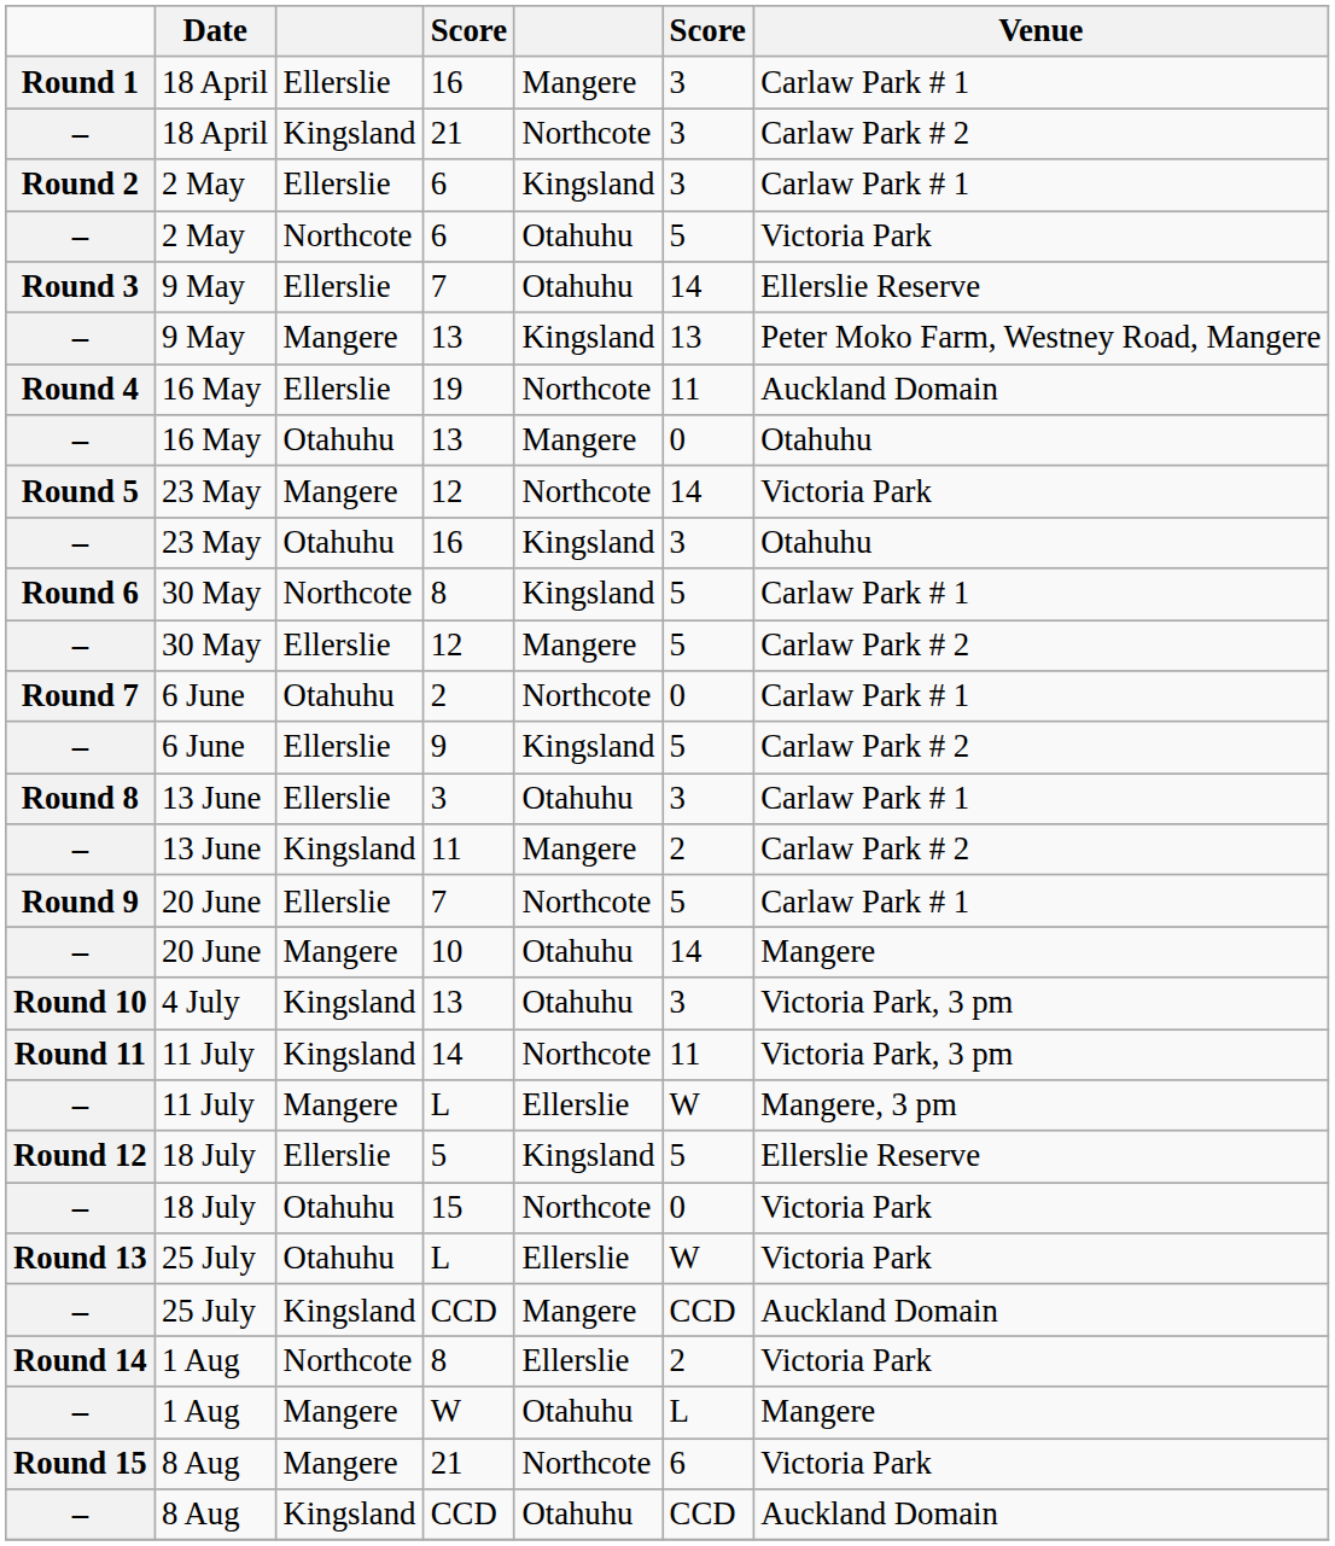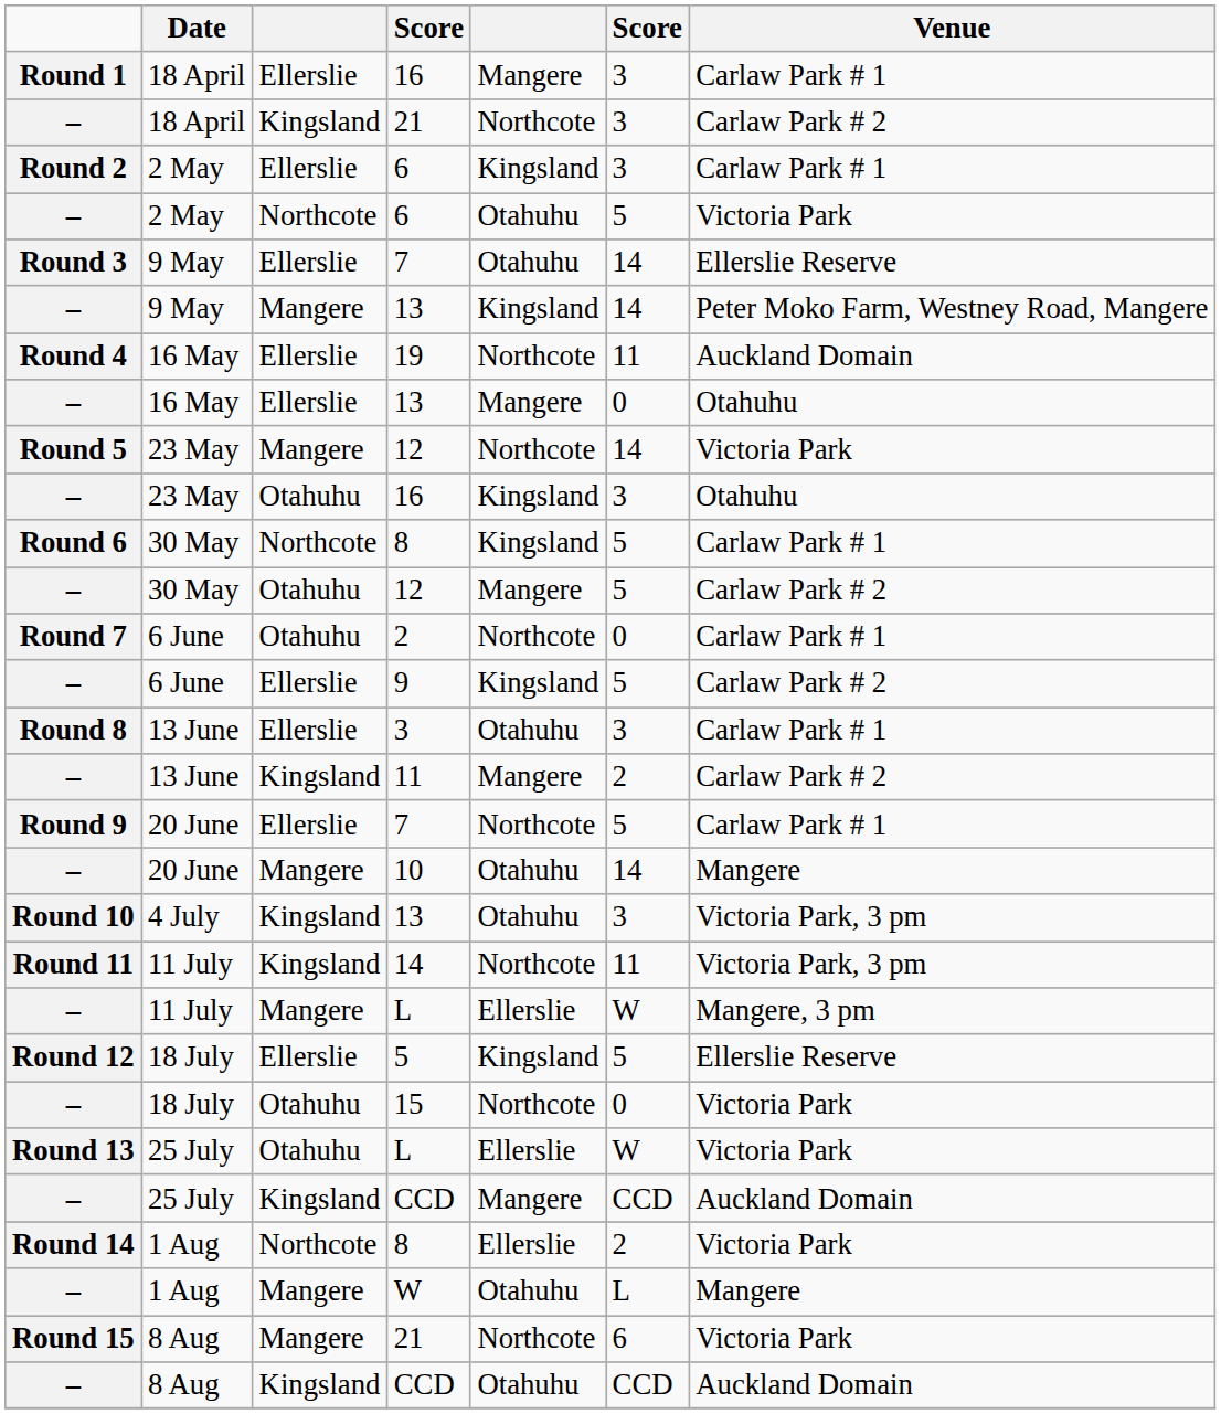 <table class="wikitable mw-collapsible">
 <tr>
 <td></td>
 <th scope="col">Date</th>
 <th scope="col"></th>
 <th scope="col">Score</th>
 <th scope="col"></th>
 <th scope="col">Score</th>
 <th scope="col">Venue</th>
 </tr>
 <tr>
 <th scope="row">Round 1</th>
 <td>18 April </td>
 <td>Ellerslie</td>
 <td>16</td>
 <td>Mangere</td>
 <td>3</td>
 <td>Carlaw Park # 1</td>
 </tr>
 <tr>
 <th scope="row">–</th>
 <td>18 April</td>
 <td>Kingsland</td>
 <td>21</td>
 <td>Northcote</td>
 <td>3</td>
 <td>Carlaw Park # 2</td>
 </tr>
 <tr>
 <th scope="row">Round 2</th>
 <td>2 May </td>
 <td>Ellerslie</td>
 <td>6</td>
 <td>Kingsland</td>
 <td>3</td>
 <td>Carlaw Park # 1</td>
 </tr>
 <tr>
 <th scope="row">–</th>
 <td>2 May</td>
 <td>Northcote</td>
 <td>6</td>
 <td>Otahuhu</td>
 <td>5</td>
 <td>Victoria Park</td>
 </tr>
 <tr>
 <th scope="row">Round 3</th>
 <td>9 May </td>
 <td>Ellerslie</td>
 <td>7</td>
 <td>Otahuhu</td>
 <td>14</td>
 <td>Ellerslie Reserve</td>
 </tr>
 <tr>
 <th scope="row">–</th>
 <td>9 May</td>
 <td>Mangere</td>
 <td>13</td>
 <td>Kingsland</td>
-<td>13</td>
+<td>14</td>
 <td>Peter Moko Farm, Westney Road, Mangere</td>
 </tr>
 <tr>
 <th scope="row">Round 4</th>
 <td>16 May </td>
 <td>Ellerslie</td>
 <td>19</td>
 <td>Northcote</td>
 <td>11</td>
 <td>Auckland Domain</td>
 </tr>
 <tr>
 <th scope="row">–</th>
 <td>16 May</td>
-<td>Otahuhu</td>
+<td>Ellerslie</td>
 <td>13</td>
 <td>Mangere</td>
 <td>0</td>
 <td>Otahuhu</td>
 </tr>
 <tr>
 <th scope="row">Round 5</th>
 <td>23 May </td>
 <td>Mangere</td>
 <td>12</td>
 <td>Northcote</td>
 <td>14</td>
 <td>Victoria Park</td>
 </tr>
 <tr>
 <th scope="row">–</th>
 <td>23 May</td>
 <td>Otahuhu</td>
 <td>16</td>
 <td>Kingsland</td>
 <td>3</td>
 <td>Otahuhu</td>
 </tr>
 <tr>
 <th scope="row">Round 6</th>
 <td>30 May </td>
 <td>Northcote</td>
 <td>8</td>
 <td>Kingsland</td>
 <td>5</td>
 <td>Carlaw Park # 1</td>
 </tr>
 <tr>
 <th scope="row">–</th>
 <td>30 May</td>
-<td>Ellerslie</td>
+<td>Otahuhu</td>
 <td>12</td>
 <td>Mangere</td>
 <td>5</td>
 <td>Carlaw Park # 2</td>
 </tr>
 <tr>
 <th scope="row">Round 7</th>
 <td>6 June </td>
 <td>Otahuhu</td>
 <td>2</td>
 <td>Northcote</td>
 <td>0</td>
 <td>Carlaw Park # 1</td>
 </tr>
 <tr>
 <th scope="row">–</th>
 <td>6 June</td>
 <td>Ellerslie</td>
 <td>9</td>
 <td>Kingsland</td>
 <td>5</td>
 <td>Carlaw Park # 2</td>
 </tr>
 <tr>
 <th scope="row">Round 8</th>
 <td>13 June </td>
 <td>Ellerslie</td>
 <td>3</td>
 <td>Otahuhu</td>
 <td>3</td>
 <td>Carlaw Park # 1</td>
 </tr>
 <tr>
 <th scope="row">–</th>
 <td>13 June</td>
 <td>Kingsland</td>
 <td>11</td>
 <td>Mangere</td>
 <td>2</td>
 <td>Carlaw Park # 2</td>
 </tr>
 <tr>
 <th scope="row">Round 9</th>
 <td>20 June </td>
 <td>Ellerslie</td>
 <td>7</td>
 <td>Northcote</td>
 <td>5</td>
 <td>Carlaw Park # 1</td>
 </tr>
 <tr>
 <th scope="row">–</th>
 <td>20 June</td>
 <td>Mangere</td>
 <td>10</td>
 <td>Otahuhu</td>
 <td>14</td>
 <td>Mangere</td>
 </tr>
 <tr>
 <th scope="row">Round 10</th>
 <td>4 July </td>
 <td>Kingsland</td>
 <td>13</td>
 <td>Otahuhu</td>
 <td>3</td>
 <td>Victoria Park, 3 pm</td>
 </tr>
 <tr>
 <th scope="row">Round 11</th>
 <td>11 July </td>
 <td>Kingsland</td>
 <td>14</td>
 <td>Northcote</td>
 <td>11</td>
 <td>Victoria Park, 3 pm</td>
 </tr>
 <tr>
 <th scope="row">–</th>
 <td>11 July</td>
 <td>Mangere</td>
 <td>L</td>
 <td>Ellerslie</td>
 <td>W</td>
 <td>Mangere, 3 pm</td>
 </tr>
 <tr>
 <th scope="row">Round 12</th>
 <td>18 July </td>
 <td>Ellerslie</td>
 <td>5</td>
 <td>Kingsland</td>
 <td>5</td>
 <td>Ellerslie Reserve</td>
 </tr>
 <tr>
 <th scope="row">–</th>
 <td>18 July</td>
 <td>Otahuhu</td>
 <td>15</td>
 <td>Northcote</td>
 <td>0</td>
 <td>Victoria Park</td>
 </tr>
 <tr>
 <th scope="row">Round 13</th>
 <td>25 July</td>
 <td>Otahuhu</td>
 <td>L</td>
 <td>Ellerslie</td>
 <td>W</td>
 <td>Victoria Park</td>
 </tr>
 <tr>
 <th scope="row">–</th>
 <td>25 July</td>
 <td>Kingsland</td>
 <td>CCD</td>
 <td>Mangere</td>
 <td>CCD</td>
 <td>Auckland Domain</td>
 </tr>
 <tr>
 <th scope="row">Round 14</th>
 <td>1 Aug </td>
 <td>Northcote</td>
 <td>8</td>
 <td>Ellerslie</td>
 <td>2</td>
 <td>Victoria Park</td>
 </tr>
 <tr>
 <th scope="row">–</th>
 <td>1 Aug</td>
 <td>Mangere</td>
 <td>W</td>
 <td>Otahuhu</td>
 <td>L</td>
 <td>Mangere</td>
 </tr>
 <tr>
 <th scope="row">Round 15</th>
 <td>8 Aug </td>
 <td>Mangere</td>
 <td>21</td>
 <td>Northcote</td>
 <td>6</td>
 <td>Victoria Park</td>
 </tr>
 <tr>
 <th scope="row">–</th>
 <td>8 Aug</td>
 <td>Kingsland</td>
 <td>CCD</td>
 <td>Otahuhu</td>
 <td>CCD</td>
 <td>Auckland Domain</td>
 </tr>
 <tr>
 </tr>
 </table>
